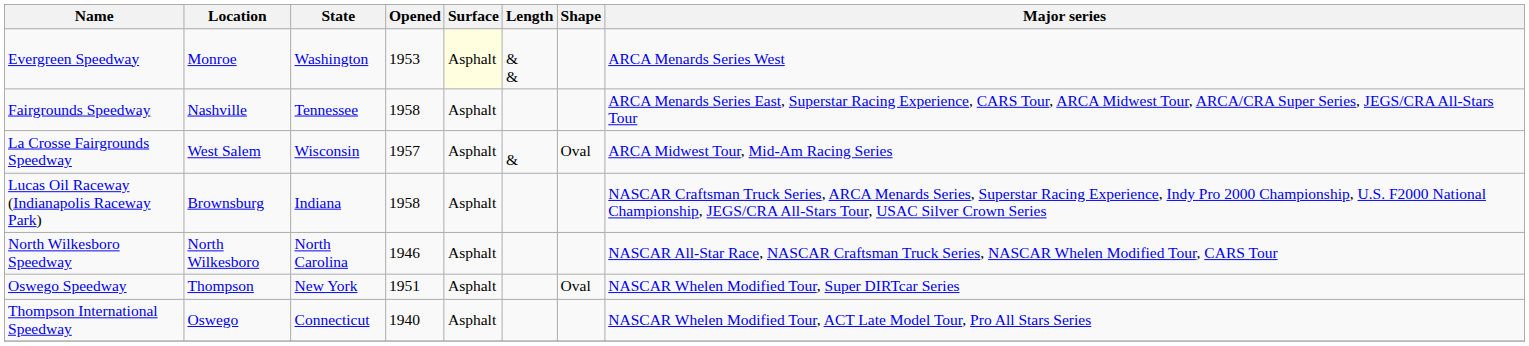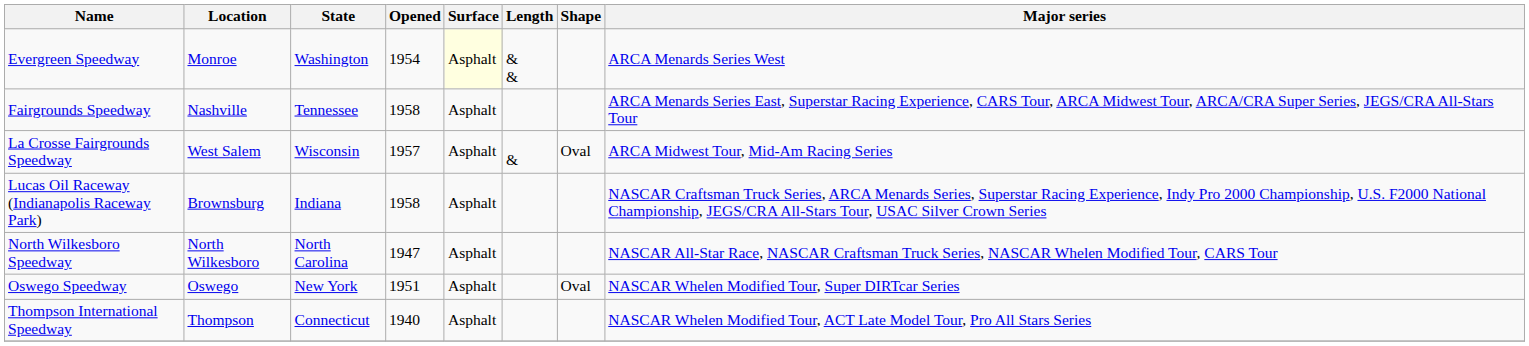 <table class="wikitable sortable">
 <tr>
 <th>Name</th>
 <th>Location</th>
 <th>State</th>
 <th>Opened</th>
 <th>Surface</th>
 <th>Length</th>
 <th>Shape</th>
 <th>Major series</th>
 </tr>
 <tr>
 <td><a href='#'>Evergreen Speedway</a></td>
 <td><a href='#'>Monroe</a><br></td>
 <td><a href='#'>Washington</a></td>
-<td>1953</td>
+<td>1954</td>
 <td style="background: lightyellow;">Asphalt</td>
 <td><br>& <br>& </td>
 <td></td>
 <td><a href='#'>ARCA Menards Series West</a></td>
 </tr>
 <tr>
 <td><a href='#'>Fairgrounds Speedway</a></td>
 <td><a href='#'>Nashville</a><br></td>
 <td><a href='#'>Tennessee</a></td>
 <td>1958</td>
 <td>Asphalt</td>
 <td></td>
 <td></td>
 <td><a href='#'>ARCA Menards Series East</a>, <a href='#'>Superstar Racing Experience</a>, <a href='#'>CARS Tour</a>, <a href='#'>ARCA Midwest Tour</a>, <a href='#'>ARCA/CRA Super Series</a>, <a href='#'>JEGS/CRA All-Stars Tour</a></td>
 </tr>
 <tr>
 <td><a href='#'>La Crosse Fairgrounds Speedway</a></td>
 <td><a href='#'>West Salem</a><br></td>
 <td><a href='#'>Wisconsin</a></td>
 <td>1957</td>
 <td>Asphalt</td>
 <td><br>& </td>
 <td>Oval</td>
 <td><a href='#'>ARCA Midwest Tour</a>, <a href='#'>Mid-Am Racing Series</a></td>
 </tr>
 <tr>
 <td><a href='#'>Lucas Oil Raceway</a><br>(<a href='#'>Indianapolis Raceway Park</a>)</td>
 <td><a href='#'>Brownsburg</a><br></td>
 <td><a href='#'>Indiana</a></td>
 <td>1958</td>
 <td>Asphalt</td>
 <td></td>
 <td></td>
 <td><a href='#'>NASCAR Craftsman Truck Series</a>, <a href='#'>ARCA Menards Series</a>, <a href='#'>Superstar Racing Experience</a>, <a href='#'>Indy Pro 2000 Championship</a>, <a href='#'>U.S. F2000 National Championship</a>, <a href='#'>JEGS/CRA All-Stars Tour</a>, <a href='#'>USAC Silver Crown Series</a></td>
 </tr>
 <tr>
 <td><a href='#'>North Wilkesboro Speedway</a></td>
 <td><a href='#'>North Wilkesboro</a><br></td>
 <td><a href='#'>North Carolina</a></td>
-<td>1946</td>
+<td>1947</td>
 <td>Asphalt</td>
 <td></td>
 <td></td>
 <td><a href='#'>NASCAR All-Star Race</a>, <a href='#'>NASCAR Craftsman Truck Series</a>, <a href='#'>NASCAR Whelen Modified Tour</a>, <a href='#'>CARS Tour</a></td>
 </tr>
 <tr>
 <td><a href='#'>Oswego Speedway</a></td>
-<td><a href='#'>Thompson</a><br></td>
+<td><a href='#'>Oswego</a><br></td>
 <td><a href='#'>New York</a></td>
 <td>1951</td>
 <td>Asphalt</td>
 <td></td>
 <td>Oval</td>
 <td><a href='#'>NASCAR Whelen Modified Tour</a>, <a href='#'>Super DIRTcar Series</a></td>
 </tr>
 <tr>
 <td><a href='#'>Thompson International Speedway</a></td>
-<td><a href='#'>Oswego</a><br></td>
+<td><a href='#'>Thompson</a><br></td>
 <td><a href='#'>Connecticut</a></td>
 <td>1940</td>
 <td>Asphalt</td>
 <td></td>
 <td></td>
 <td><a href='#'>NASCAR Whelen Modified Tour</a>, <a href='#'>ACT Late Model Tour</a>, <a href='#'>Pro All Stars Series</a></td>
 </tr>
 <tr>
 </tr>
 </table>
